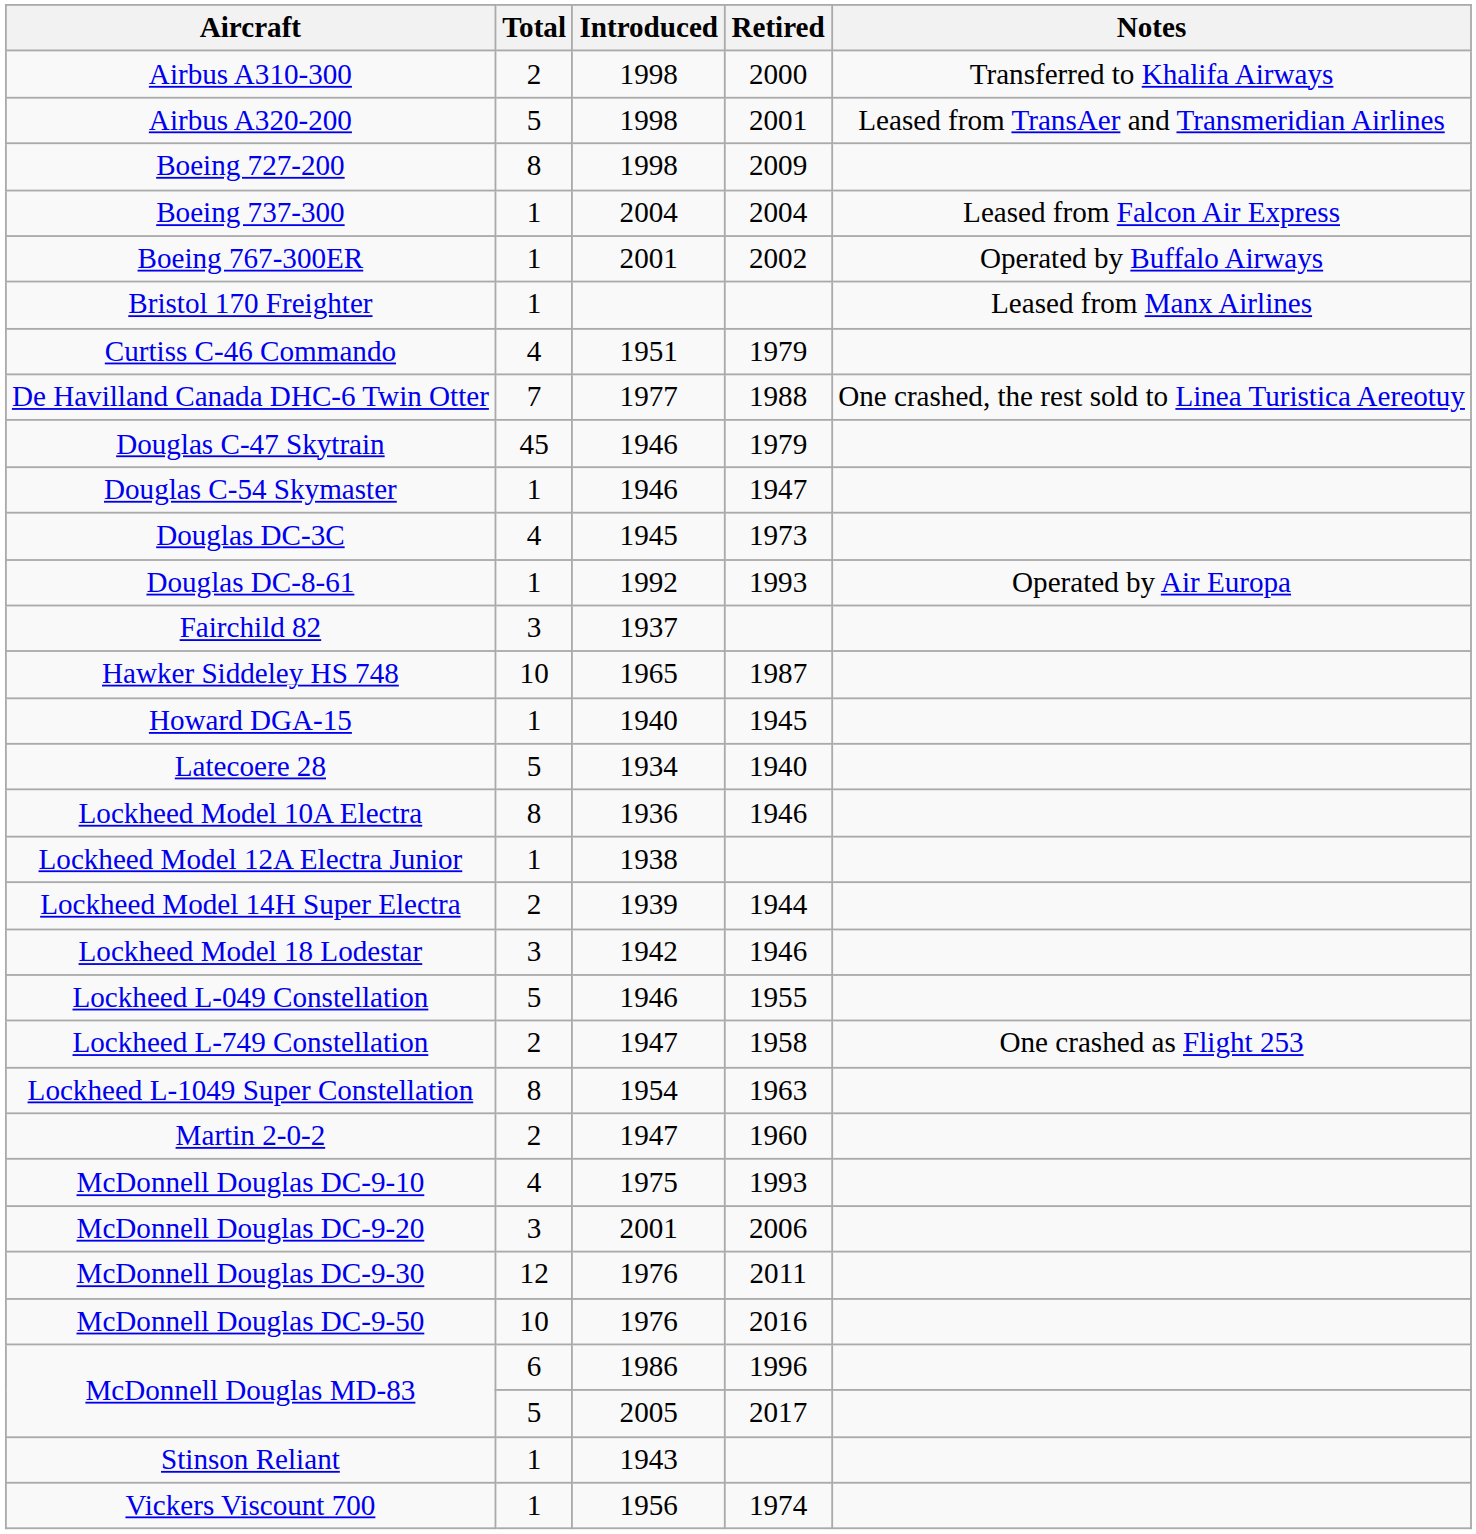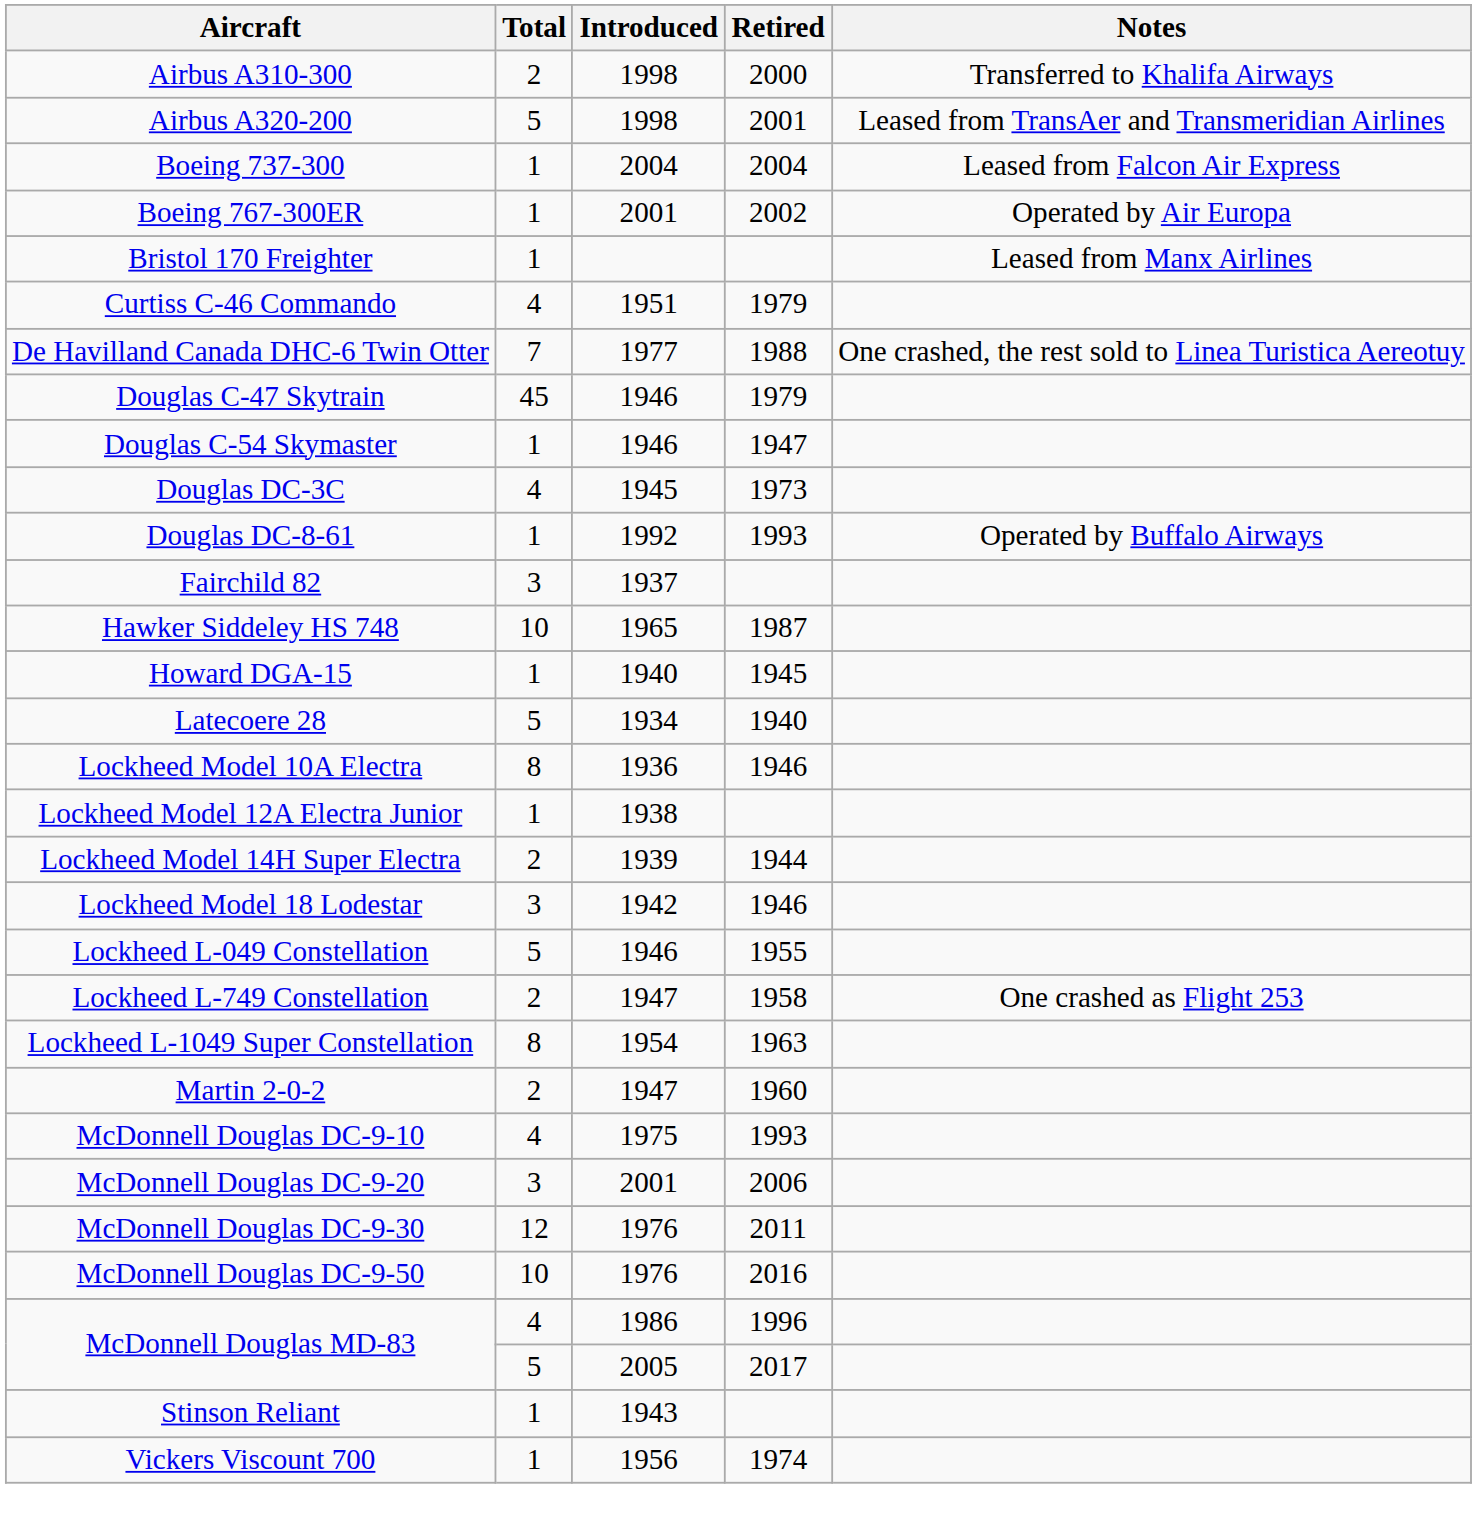 <table class="wikitable" style="margin:0.5em auto; text-align:center">
 <tr>
 <th>Aircraft</th>
 <th>Total</th>
 <th>Introduced</th>
 <th>Retired</th>
 <th>Notes</th>
 </tr>
 <tr>
 <td><a href='#'>Airbus A310-300</a></td>
 <td>2</td>
 <td>1998</td>
 <td>2000</td>
 <td>Transferred to <a href='#'>Khalifa Airways</a></td>
 </tr>
 <tr>
 <td><a href='#'>Airbus A320-200</a></td>
 <td>5</td>
 <td>1998</td>
 <td>2001</td>
 <td>Leased from <a href='#'>TransAer</a> and <a href='#'>Transmeridian Airlines</a></td>
 </tr>
 <tr>
-<td><a href='#'>Boeing 727-200</a></td>
-<td>8</td>
-<td>1998</td>
-<td>2009</td>
-<td></td>
-</tr>
-<tr>
 <td><a href='#'>Boeing 737-300</a></td>
 <td>1</td>
 <td>2004</td>
 <td>2004</td>
 <td>Leased from <a href='#'>Falcon Air Express</a></td>
 </tr>
 <tr>
 <td><a href='#'>Boeing 767-300ER</a></td>
 <td>1</td>
 <td>2001</td>
 <td>2002</td>
-<td>Operated by <a href='#'>Buffalo Airways</a></td>
+<td>Operated by <a href='#'>Air Europa</a></td>
 </tr>
 <tr>
 <td><a href='#'>Bristol 170 Freighter</a></td>
 <td>1</td>
 <td></td>
 <td></td>
 <td>Leased from <a href='#'>Manx Airlines</a></td>
 </tr>
 <tr>
 <td><a href='#'>Curtiss C-46 Commando</a></td>
 <td>4</td>
 <td>1951</td>
 <td>1979</td>
 <td></td>
 </tr>
 <tr>
 <td><a href='#'>De Havilland Canada DHC-6 Twin Otter</a></td>
 <td>7</td>
 <td>1977</td>
 <td>1988</td>
 <td>One crashed, the rest sold to <a href='#'>Linea Turistica Aereotuy</a></td>
 </tr>
 <tr>
 <td><a href='#'>Douglas C-47 Skytrain</a></td>
 <td>45</td>
 <td>1946</td>
 <td>1979</td>
 <td></td>
 </tr>
 <tr>
 <td><a href='#'>Douglas C-54 Skymaster</a></td>
 <td>1</td>
 <td>1946</td>
 <td>1947</td>
 <td></td>
 </tr>
 <tr>
 <td><a href='#'>Douglas DC-3C</a></td>
 <td>4</td>
 <td>1945</td>
 <td>1973</td>
 <td></td>
 </tr>
 <tr>
 <td><a href='#'>Douglas DC-8-61</a></td>
 <td>1</td>
 <td>1992</td>
 <td>1993</td>
-<td>Operated by <a href='#'>Air Europa</a></td>
+<td>Operated by <a href='#'>Buffalo Airways</a></td>
 </tr>
 <tr>
 <td><a href='#'>Fairchild 82</a></td>
 <td>3</td>
 <td>1937</td>
 <td></td>
 <td></td>
 </tr>
 <tr>
 <td><a href='#'>Hawker Siddeley HS 748</a></td>
 <td>10</td>
 <td>1965</td>
 <td>1987</td>
 <td></td>
 </tr>
 <tr>
 <td><a href='#'>Howard DGA-15</a></td>
 <td>1</td>
 <td>1940</td>
 <td>1945</td>
 <td></td>
 </tr>
 <tr>
 <td><a href='#'>Latecoere 28</a></td>
 <td>5</td>
 <td>1934</td>
 <td>1940</td>
 <td></td>
 </tr>
 <tr>
 <td><a href='#'>Lockheed Model 10A Electra</a></td>
 <td>8</td>
 <td>1936</td>
 <td>1946</td>
 <td></td>
 </tr>
 <tr>
 <td><a href='#'>Lockheed Model 12A Electra Junior</a></td>
 <td>1</td>
 <td>1938</td>
 <td></td>
 <td></td>
 </tr>
 <tr>
 <td><a href='#'>Lockheed Model 14H Super Electra</a></td>
 <td>2</td>
 <td>1939</td>
 <td>1944</td>
 <td></td>
 </tr>
 <tr>
 <td><a href='#'>Lockheed Model 18 Lodestar</a></td>
 <td>3</td>
 <td>1942</td>
 <td>1946</td>
 <td></td>
 </tr>
 <tr>
 <td><a href='#'>Lockheed L-049 Constellation</a></td>
 <td>5</td>
 <td>1946</td>
 <td>1955</td>
 <td></td>
 </tr>
 <tr>
 <td><a href='#'>Lockheed L-749 Constellation</a></td>
 <td>2</td>
 <td>1947</td>
 <td>1958</td>
 <td>One crashed as <a href='#'>Flight 253</a></td>
 </tr>
 <tr>
 <td><a href='#'>Lockheed L-1049 Super Constellation</a></td>
 <td>8</td>
 <td>1954</td>
 <td>1963</td>
 <td></td>
 </tr>
 <tr>
 <td><a href='#'>Martin 2-0-2</a></td>
 <td>2</td>
 <td>1947</td>
 <td>1960</td>
 <td></td>
 </tr>
 <tr>
 <td><a href='#'>McDonnell Douglas DC-9-10</a></td>
 <td>4</td>
 <td>1975</td>
 <td>1993</td>
 <td></td>
 </tr>
 <tr>
 <td><a href='#'>McDonnell Douglas DC-9-20</a></td>
 <td>3</td>
 <td>2001</td>
 <td>2006</td>
 <td></td>
 </tr>
 <tr>
 <td><a href='#'>McDonnell Douglas DC-9-30</a></td>
 <td>12</td>
 <td>1976</td>
 <td>2011</td>
 <td></td>
 </tr>
 <tr>
 <td><a href='#'>McDonnell Douglas DC-9-50</a></td>
 <td>10</td>
 <td>1976</td>
 <td>2016</td>
 <td></td>
 </tr>
 <tr>
 <td rowspan=2><a href='#'>McDonnell Douglas MD-83</a></td>
-<td>6</td>
+<td>4</td>
 <td>1986</td>
 <td>1996</td>
 <td></td>
 </tr>
 <tr>
 <td>5</td>
 <td>2005</td>
 <td>2017</td>
 <td></td>
 </tr>
 <tr>
 <td><a href='#'>Stinson Reliant</a></td>
 <td>1</td>
 <td>1943</td>
 <td></td>
 <td></td>
 </tr>
 <tr>
 <td><a href='#'>Vickers Viscount 700</a></td>
 <td>1</td>
 <td>1956</td>
 <td>1974</td>
 <td></td>
 </tr>
 </table>
